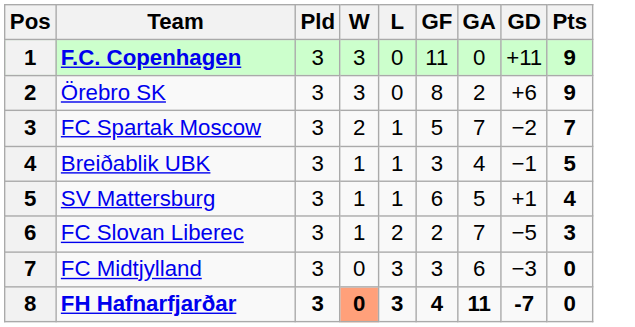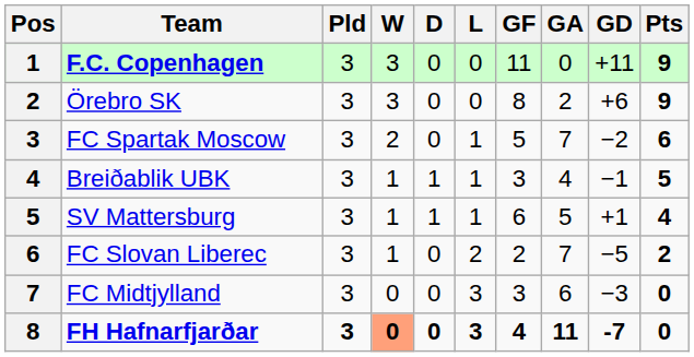 <table class=wikitable style="text-align:center">
 <tr>
 <th width=20>Pos</th>
 <th width=165>Team</th>
 <th width=20>Pld</th>
 <th width=20>W</th>
+<th width=20>D</th>
 <th width=20>L</th>
 <th width=20>GF</th>
 <th width=20>GA</th>
 <th width=20>GD</th>
 <th width=20>Pts</th>
 </tr>
 <tr style="background: #ccffcc;">
 <th>1</th>
 <td style="text-align:left"> <strong><a href='#'>F.C. Copenhagen</a></strong></td>
 <td>3</td>
 <td>3</td>
 <td>0</td>
+<td>0</td>
 <td>11</td>
 <td>0</td>
 <td>+11</td>
 <td><strong>9</strong></td>
 </tr>
 <tr>
 <th>2</th>
 <td style="text-align:left"> <a href='#'>Örebro SK</a></td>
 <td>3</td>
 <td>3</td>
 <td>0</td>
+<td>0</td>
 <td>8</td>
 <td>2</td>
 <td>+6</td>
 <td><strong>9</strong></td>
 </tr>
 <tr>
 <th>3</th>
 <td style="text-align:left"> <a href='#'>FC Spartak Moscow</a></td>
 <td>3</td>
 <td>2</td>
+<td>0</td>
 <td>1</td>
 <td>5</td>
 <td>7</td>
 <td>−2</td>
-<td><strong>7</strong></td>
+<td><strong>6</strong></td>
 </tr>
 <tr>
 <th>4</th>
 <td style="text-align:left"> <a href='#'>Breiðablik UBK</a></td>
 <td>3</td>
+<td>1</td>
 <td>1</td>
 <td>1</td>
 <td>3</td>
 <td>4</td>
 <td>−1</td>
 <td><strong>5</strong></td>
 </tr>
 <tr>
 <th>5</th>
 <td style="text-align:left"> <a href='#'>SV Mattersburg</a></td>
 <td>3</td>
 <td>1</td>
 <td>1</td>
+<td>1</td>
 <td>6</td>
 <td>5</td>
 <td>+1</td>
 <td><strong>4</strong></td>
 </tr>
 <tr>
 <th>6</th>
 <td style="text-align:left"> <a href='#'>FC Slovan Liberec</a></td>
 <td>3</td>
 <td>1</td>
+<td>0</td>
 <td>2</td>
 <td>2</td>
 <td>7</td>
 <td>−5</td>
-<td><strong>3</strong></td>
+<td><strong>2</strong></td>
 </tr>
 <tr>
 <th>7</th>
 <td style="text-align:left"> <a href='#'>FC Midtjylland</a></td>
 <td>3</td>
+<td>0</td>
 <td>0</td>
 <td>3</td>
 <td>3</td>
 <td>6</td>
 <td>−3</td>
 <td><strong>0</strong></td>
 </tr>
 <tr>
 <th><strong>8</strong></th>
 <td style="text-align:left"> <strong><a href='#'>FH Hafnarfjarðar</a></strong></td>
 <td><strong>3</strong></td>
 <td style="background: lightsalmon;"><strong>0</strong></td>
+<td><strong>0</strong></td>
 <td><strong>3</strong></td>
 <td><strong>4</strong></td>
 <td><strong>11</strong></td>
 <td><strong>-7</strong></td>
 <td><strong>0</strong></td>
 </tr>
 </table>
